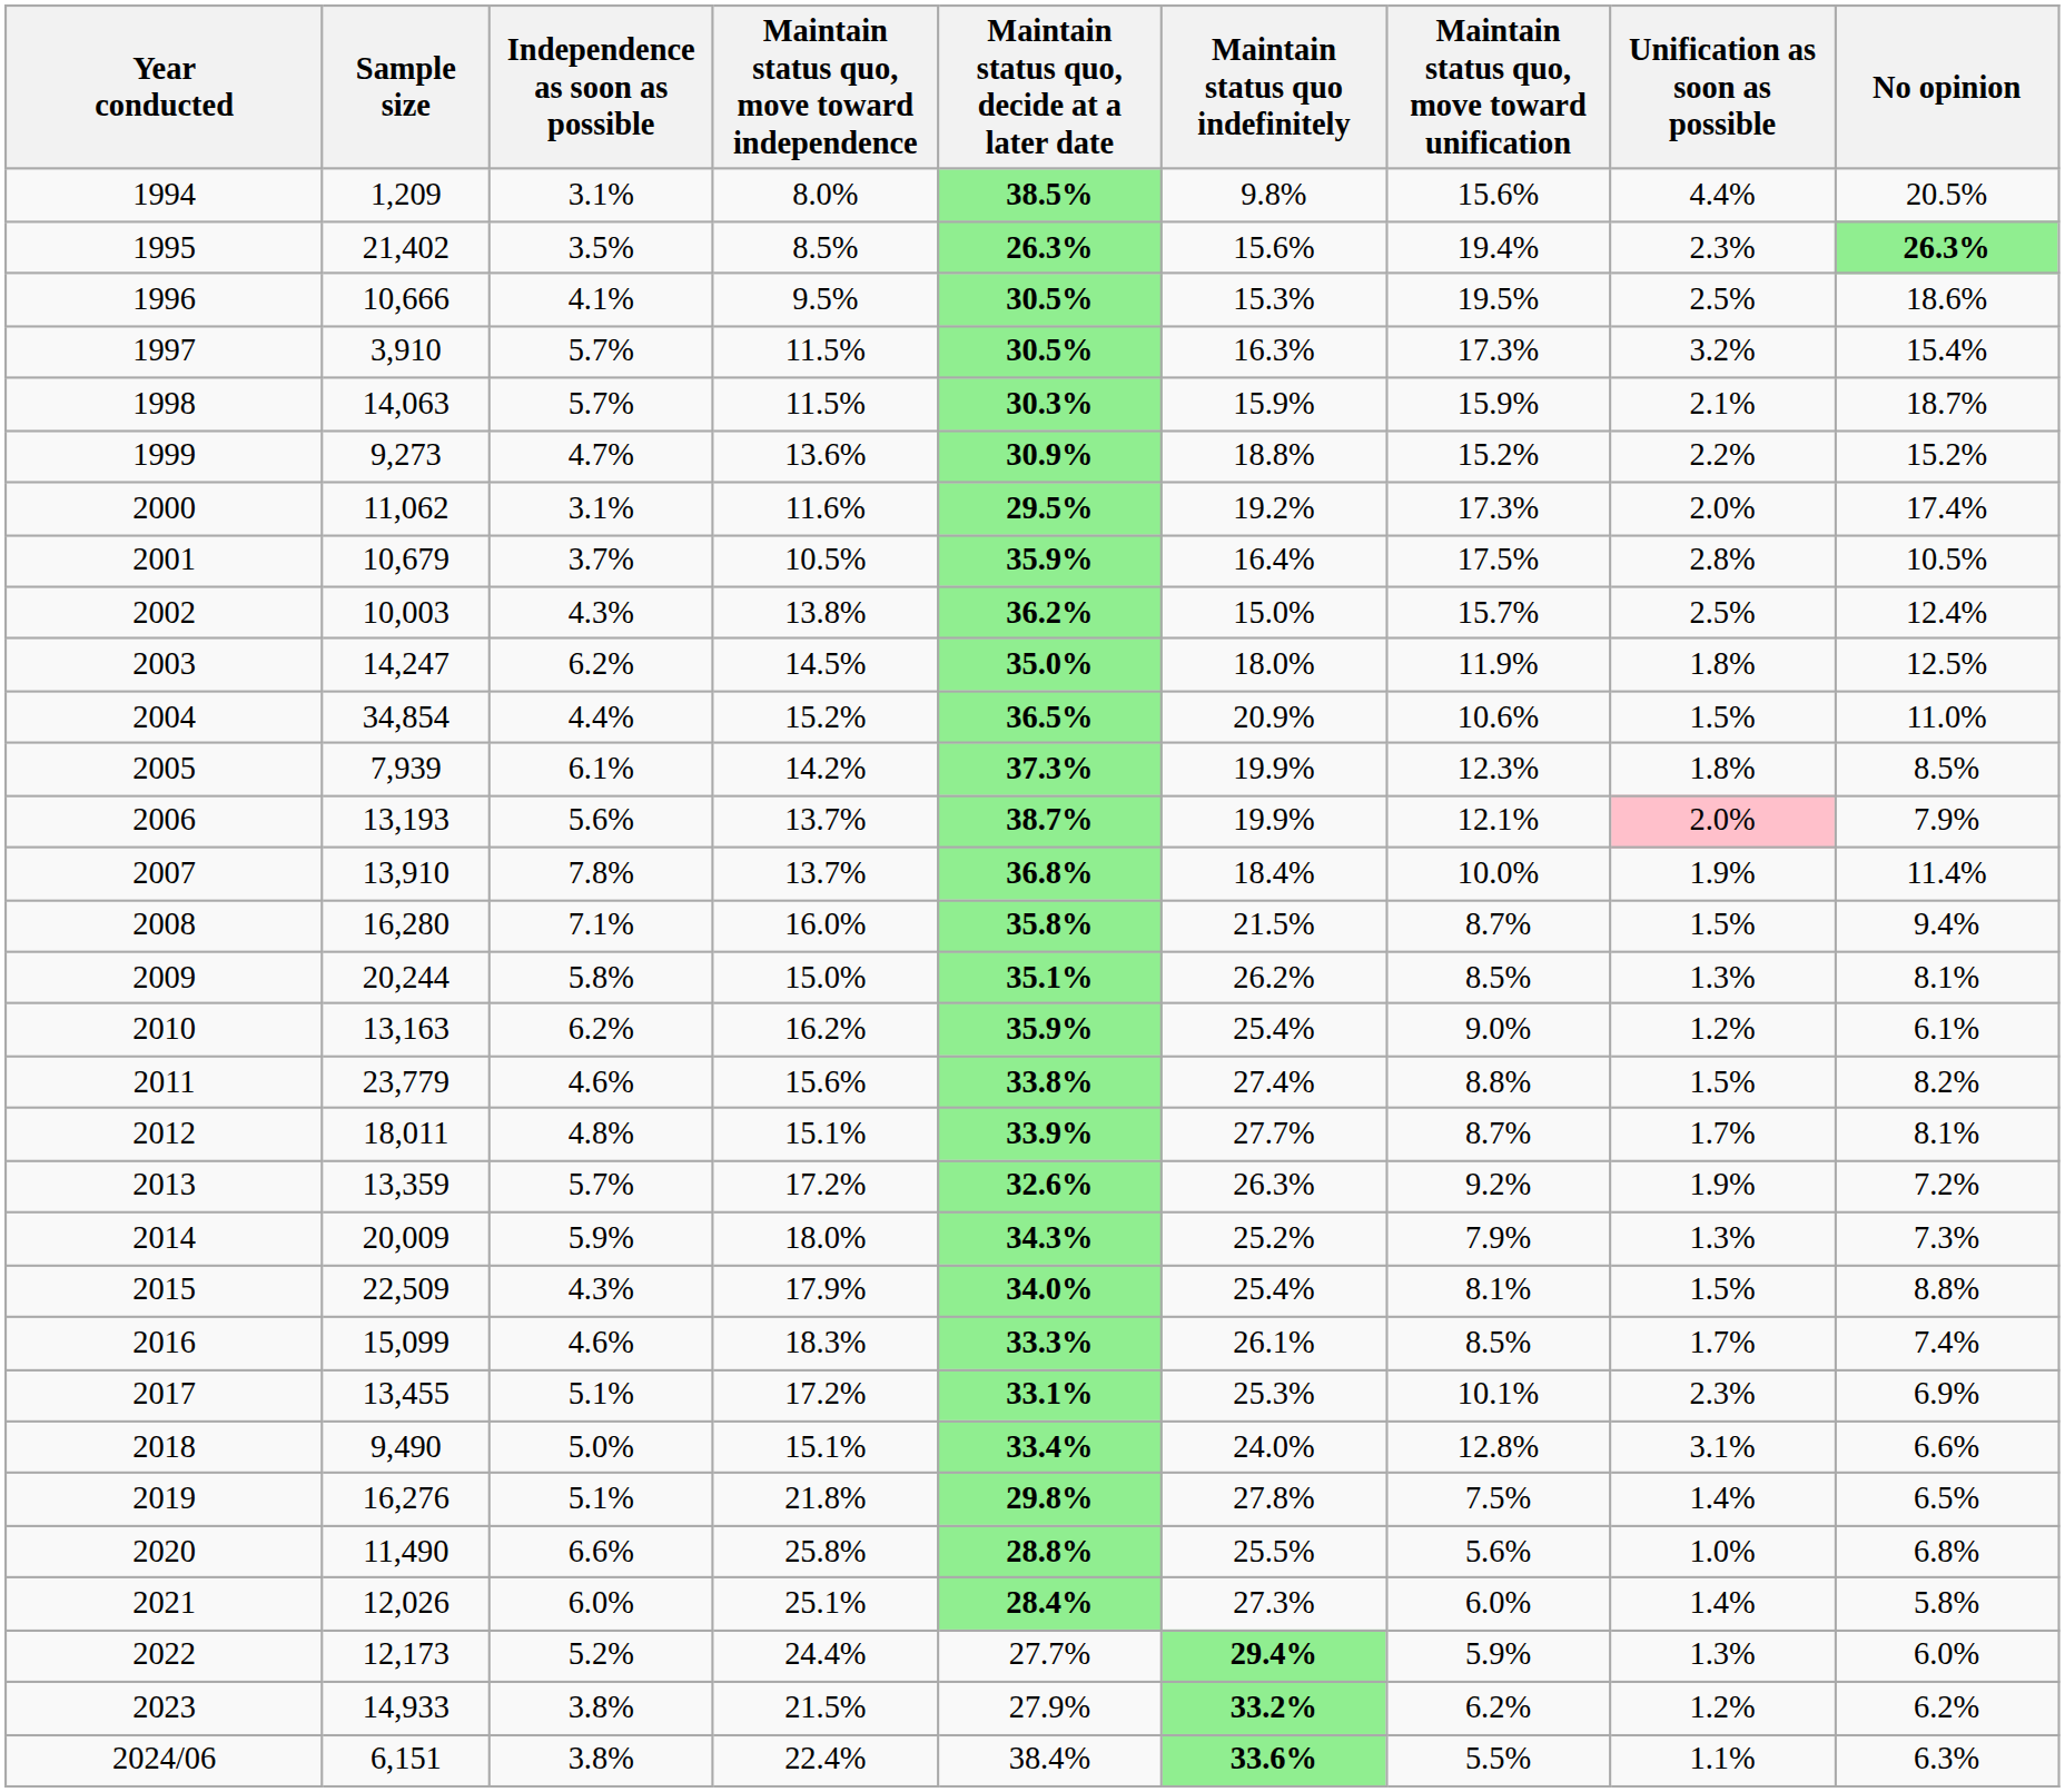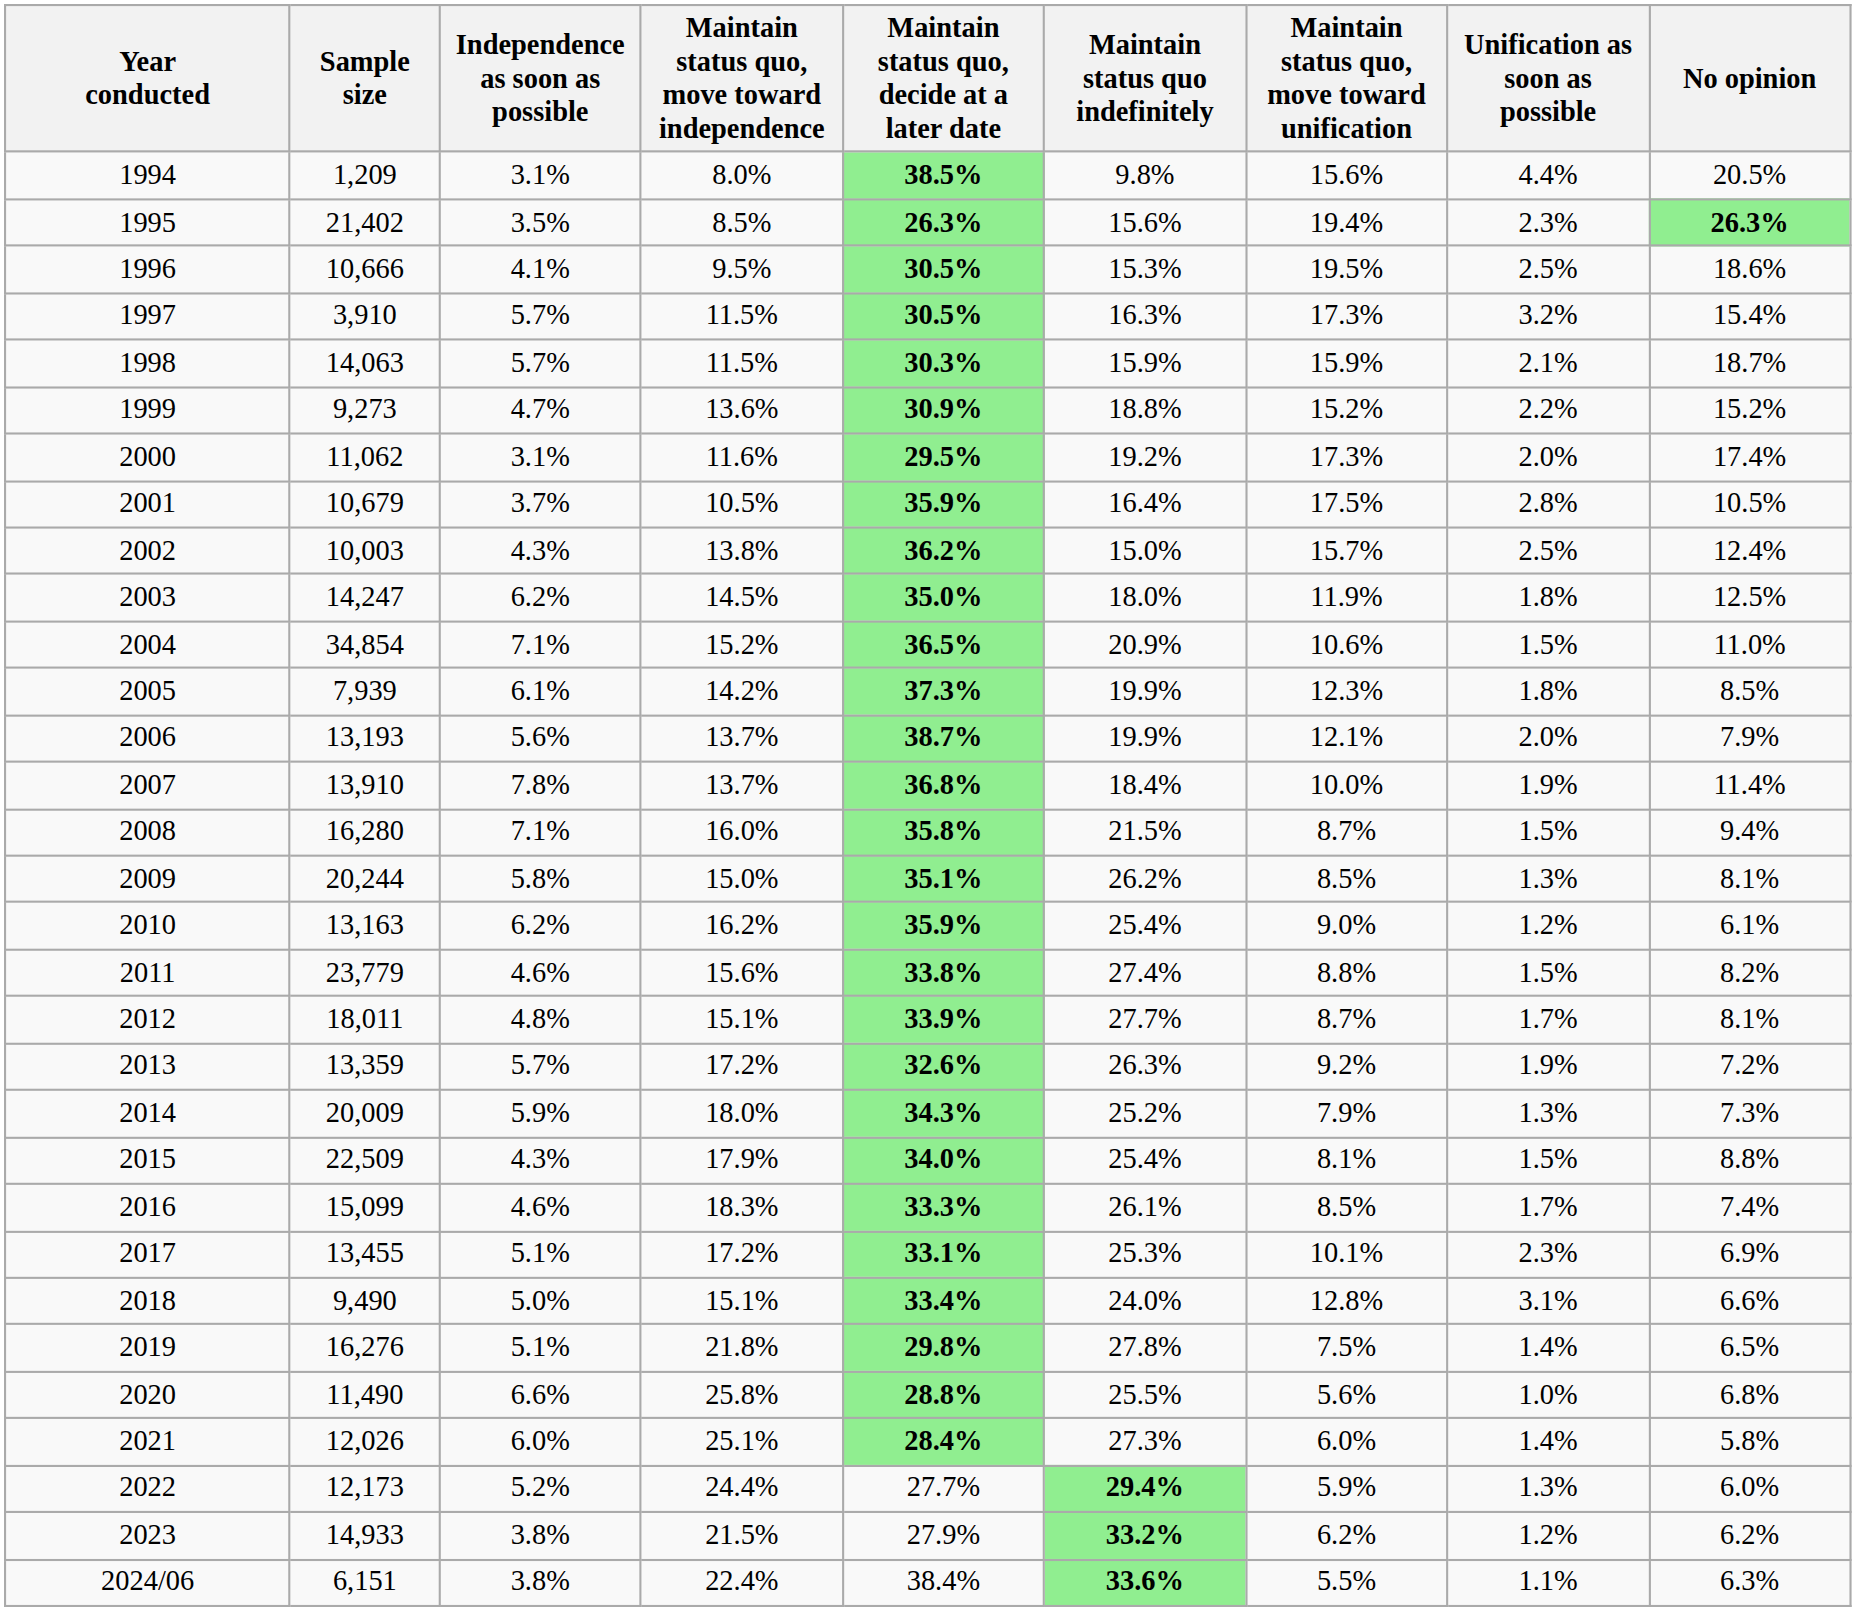 <table class="wikitable mw-datatable" style="text-align:center; font-size:85%; line-height:16px; margin-bottom:0">
 <tr style="height:42px; background:#E9E9E9">
 <th style="width:130px">Year<br>conducted</th>
 <th style="width:65px">Sample size</th>
 <th style="width:90px">Independence as soon as possible</th>
 <th style="width:90px">Maintain status quo, move toward independence</th>
 <th style="width:90px">Maintain status quo, decide at a later date</th>
 <th style="width:90px">Maintain status quo indefinitely</th>
 <th style="width:90px">Maintain status quo, move toward unification</th>
 <th style="width:90px">Unification as soon as possible</th>
 <th style="width:90px">No opinion</th>
 </tr>
 <tr>
 <td>1994</td>
 <td>1,209</td>
 <td>3.1%</td>
 <td>8.0%</td>
 <td style="background:LightGreen"><strong>38.5%</strong></td>
 <td>9.8%</td>
 <td>15.6%</td>
 <td>4.4%</td>
 <td>20.5%</td>
 </tr>
 <tr>
 <td>1995</td>
 <td>21,402</td>
 <td>3.5%</td>
 <td>8.5%</td>
 <td style="background:LightGreen"><strong>26.3%</strong></td>
 <td>15.6%</td>
 <td>19.4%</td>
 <td>2.3%</td>
 <td style="background:LightGreen"><strong>26.3%</strong></td>
 </tr>
 <tr>
 <td>1996</td>
 <td>10,666</td>
 <td>4.1%</td>
 <td>9.5%</td>
 <td style="background:LightGreen"><strong>30.5%</strong></td>
 <td>15.3%</td>
 <td>19.5%</td>
 <td>2.5%</td>
 <td>18.6%</td>
 </tr>
 <tr>
 <td>1997</td>
 <td>3,910</td>
 <td>5.7%</td>
 <td>11.5%</td>
 <td style="background:LightGreen"><strong>30.5%</strong></td>
 <td>16.3%</td>
 <td>17.3%</td>
 <td>3.2%</td>
 <td>15.4%</td>
 </tr>
 <tr>
 <td>1998</td>
 <td>14,063</td>
 <td>5.7%</td>
 <td>11.5%</td>
 <td style="background:LightGreen"><strong>30.3%</strong></td>
 <td>15.9%</td>
 <td>15.9%</td>
 <td>2.1%</td>
 <td>18.7%</td>
 </tr>
 <tr>
 <td>1999</td>
 <td>9,273</td>
 <td>4.7%</td>
 <td>13.6%</td>
 <td style="background:LightGreen"><strong>30.9%</strong></td>
 <td>18.8%</td>
 <td>15.2%</td>
 <td>2.2%</td>
 <td>15.2%</td>
 </tr>
 <tr>
 <td>2000</td>
 <td>11,062</td>
 <td>3.1%</td>
 <td>11.6%</td>
 <td style="background:LightGreen"><strong>29.5%</strong></td>
 <td>19.2%</td>
 <td>17.3%</td>
 <td>2.0%</td>
 <td>17.4%</td>
 </tr>
 <tr>
 <td>2001</td>
 <td>10,679</td>
 <td>3.7%</td>
 <td>10.5%</td>
 <td style="background:LightGreen"><strong>35.9%</strong></td>
 <td>16.4%</td>
 <td>17.5%</td>
 <td>2.8%</td>
 <td>10.5%</td>
 </tr>
 <tr>
 <td>2002</td>
 <td>10,003</td>
 <td>4.3%</td>
 <td>13.8%</td>
 <td style="background:LightGreen"><strong>36.2%</strong></td>
 <td>15.0%</td>
 <td>15.7%</td>
 <td>2.5%</td>
 <td>12.4%</td>
 </tr>
 <tr>
 <td>2003</td>
 <td>14,247</td>
 <td>6.2%</td>
 <td>14.5%</td>
 <td style="background:LightGreen"><strong>35.0%</strong></td>
 <td>18.0%</td>
 <td>11.9%</td>
 <td>1.8%</td>
 <td>12.5%</td>
 </tr>
 <tr>
 <td>2004</td>
 <td>34,854</td>
-<td>4.4%</td>
+<td>7.1%</td>
 <td>15.2%</td>
 <td style="background:LightGreen"><strong>36.5%</strong></td>
 <td>20.9%</td>
 <td>10.6%</td>
 <td>1.5%</td>
 <td>11.0%</td>
 </tr>
 <tr>
 <td>2005</td>
 <td>7,939</td>
 <td>6.1%</td>
 <td>14.2%</td>
 <td style="background:LightGreen"><strong>37.3%</strong></td>
 <td>19.9%</td>
 <td>12.3%</td>
 <td>1.8%</td>
 <td>8.5%</td>
 </tr>
 <tr>
 <td>2006</td>
 <td>13,193</td>
 <td>5.6%</td>
 <td>13.7%</td>
 <td style="background:LightGreen"><strong>38.7%</strong></td>
 <td>19.9%</td>
 <td>12.1%</td>
-<td style="background: pink;">2.0%</td>
+<td>2.0%</td>
 <td>7.9%</td>
 </tr>
 <tr>
 <td>2007</td>
 <td>13,910</td>
 <td>7.8%</td>
 <td>13.7%</td>
 <td style="background:LightGreen"><strong>36.8%</strong></td>
 <td>18.4%</td>
 <td>10.0%</td>
 <td>1.9%</td>
 <td>11.4%</td>
 </tr>
 <tr>
 <td>2008</td>
 <td>16,280</td>
 <td>7.1%</td>
 <td>16.0%</td>
 <td style="background:LightGreen"><strong>35.8%</strong></td>
 <td>21.5%</td>
 <td>8.7%</td>
 <td>1.5%</td>
 <td>9.4%</td>
 </tr>
 <tr>
 <td>2009</td>
 <td>20,244</td>
 <td>5.8%</td>
 <td>15.0%</td>
 <td style="background:LightGreen"><strong>35.1%</strong></td>
 <td>26.2%</td>
 <td>8.5%</td>
 <td>1.3%</td>
 <td>8.1%</td>
 </tr>
 <tr>
 <td>2010</td>
 <td>13,163</td>
 <td>6.2%</td>
 <td>16.2%</td>
 <td style="background:LightGreen"><strong>35.9%</strong></td>
 <td>25.4%</td>
 <td>9.0%</td>
 <td>1.2%</td>
 <td>6.1%</td>
 </tr>
 <tr>
 <td>2011</td>
 <td>23,779</td>
 <td>4.6%</td>
 <td>15.6%</td>
 <td style="background:LightGreen"><strong>33.8%</strong></td>
 <td>27.4%</td>
 <td>8.8%</td>
 <td>1.5%</td>
 <td>8.2%</td>
 </tr>
 <tr>
 <td>2012</td>
 <td>18,011</td>
 <td>4.8%</td>
 <td>15.1%</td>
 <td style="background:LightGreen"><strong>33.9%</strong></td>
 <td>27.7%</td>
 <td>8.7%</td>
 <td>1.7%</td>
 <td>8.1%</td>
 </tr>
 <tr>
 <td>2013</td>
 <td>13,359</td>
 <td>5.7%</td>
 <td>17.2%</td>
 <td style="background:LightGreen"><strong>32.6%</strong></td>
 <td>26.3%</td>
 <td>9.2%</td>
 <td>1.9%</td>
 <td>7.2%</td>
 </tr>
 <tr>
 <td>2014</td>
 <td>20,009</td>
 <td>5.9%</td>
 <td>18.0%</td>
 <td style="background:LightGreen"><strong>34.3%</strong></td>
 <td>25.2%</td>
 <td>7.9%</td>
 <td>1.3%</td>
 <td>7.3%</td>
 </tr>
 <tr>
 <td>2015</td>
 <td>22,509</td>
 <td>4.3%</td>
 <td>17.9%</td>
 <td style="background:LightGreen"><strong>34.0%</strong></td>
 <td>25.4%</td>
 <td>8.1%</td>
 <td>1.5%</td>
 <td>8.8%</td>
 </tr>
 <tr>
 <td>2016</td>
 <td>15,099</td>
 <td>4.6%</td>
 <td>18.3%</td>
 <td style="background:LightGreen"><strong>33.3%</strong></td>
 <td>26.1%</td>
 <td>8.5%</td>
 <td>1.7%</td>
 <td>7.4%</td>
 </tr>
 <tr>
 <td>2017</td>
 <td>13,455</td>
 <td>5.1%</td>
 <td>17.2%</td>
 <td style="background:LightGreen"><strong>33.1%</strong></td>
 <td>25.3%</td>
 <td>10.1%</td>
 <td>2.3%</td>
 <td>6.9%</td>
 </tr>
 <tr>
 <td>2018</td>
 <td>9,490</td>
 <td>5.0%</td>
 <td>15.1%</td>
 <td style="background:LightGreen"><strong>33.4%</strong></td>
 <td>24.0%</td>
 <td>12.8%</td>
 <td>3.1%</td>
 <td>6.6%</td>
 </tr>
 <tr>
 <td>2019</td>
 <td>16,276</td>
 <td>5.1%</td>
 <td>21.8%</td>
 <td style="background:LightGreen"><strong>29.8%</strong></td>
 <td>27.8%</td>
 <td>7.5%</td>
 <td>1.4%</td>
 <td>6.5%</td>
 </tr>
 <tr>
 <td>2020</td>
 <td>11,490</td>
 <td>6.6%</td>
 <td>25.8%</td>
 <td style="background:LightGreen"><strong>28.8%</strong></td>
 <td>25.5%</td>
 <td>5.6%</td>
 <td>1.0%</td>
 <td>6.8%</td>
 </tr>
 <tr>
 <td>2021</td>
 <td>12,026</td>
 <td>6.0%</td>
 <td>25.1%</td>
 <td style="background:LightGreen"><strong>28.4%</strong></td>
 <td>27.3%</td>
 <td>6.0%</td>
 <td>1.4%</td>
 <td>5.8%</td>
 </tr>
 <tr>
 <td>2022</td>
 <td>12,173</td>
 <td>5.2%</td>
 <td>24.4%</td>
 <td>27.7%</td>
 <td style="background:LightGreen"><strong>29.4%</strong></td>
 <td>5.9%</td>
 <td>1.3%</td>
 <td>6.0%</td>
 </tr>
 <tr>
 <td>2023</td>
 <td>14,933</td>
 <td>3.8%</td>
 <td>21.5%</td>
 <td>27.9%</td>
 <td style="background:LightGreen"><strong>33.2%</strong></td>
 <td>6.2%</td>
 <td>1.2%</td>
 <td>6.2%</td>
 </tr>
 <tr>
 <td>2024/06</td>
 <td>6,151</td>
 <td>3.8%</td>
 <td>22.4%</td>
 <td>38.4%</td>
 <td style="background:LightGreen"><strong>33.6%</strong></td>
 <td>5.5%</td>
 <td>1.1%</td>
 <td>6.3%</td>
 </tr>
 </table>
